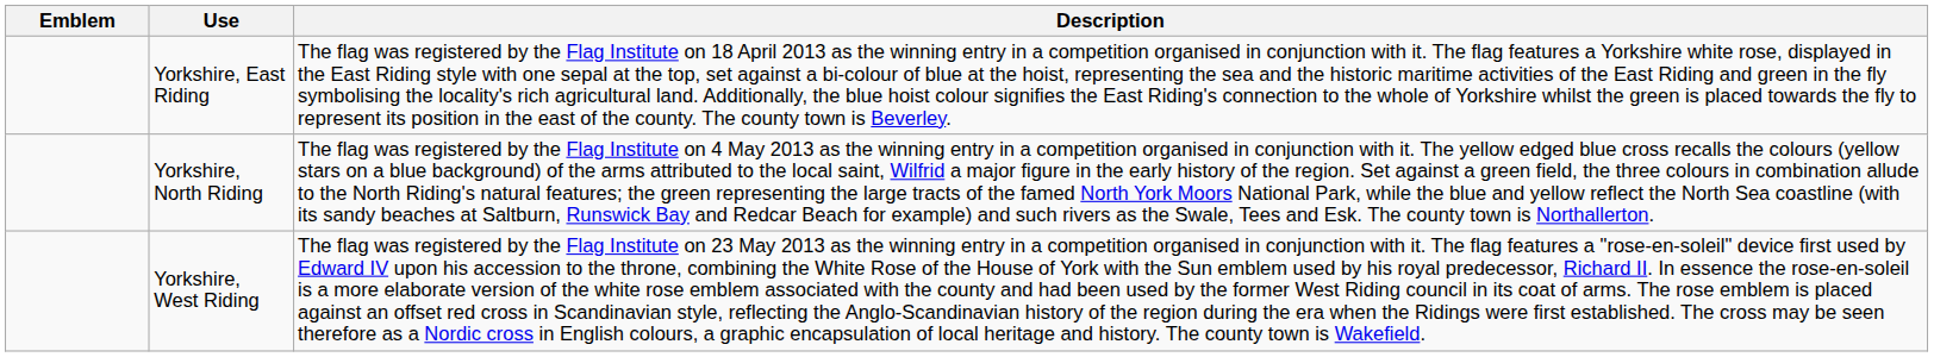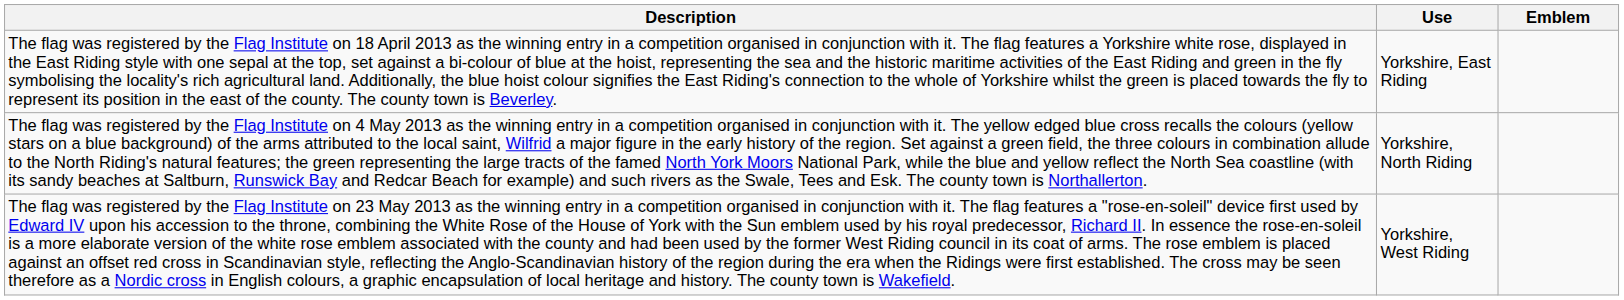 <table class="wikitable">
 <tr>
+<th>Description</th>
+<th width="110">Use</th>
 <th width="110">Emblem</th>
-<th width="110">Use</th>
-<th>Description</th>
 </tr>
 <tr>
+<td>The flag was registered by the <a href='#'>Flag Institute</a> on 18 April 2013 as the winning entry in a competition organised in conjunction with it. The flag features a Yorkshire white rose, displayed in the East Riding style with one sepal at the top, set against a bi-colour of blue at the hoist, representing the sea and the historic maritime activities of the East Riding and green in the fly symbolising the locality's rich agricultural land. Additionally, the blue hoist colour signifies the East Riding's connection to the whole of Yorkshire whilst the green is placed towards the fly to represent its position in the east of the county. The county town is <a href='#'>Beverley</a>.</td>
+<td>Yorkshire, East Riding</td>
 <td align="center"></td>
-<td>Yorkshire, East Riding</td>
-<td>The flag was registered by the <a href='#'>Flag Institute</a> on 18 April 2013 as the winning entry in a competition organised in conjunction with it. The flag features a Yorkshire white rose, displayed in the East Riding style with one sepal at the top, set against a bi-colour of blue at the hoist, representing the sea and the historic maritime activities of the East Riding and green in the fly symbolising the locality's rich agricultural land. Additionally, the blue hoist colour signifies the East Riding's connection to the whole of Yorkshire whilst the green is placed towards the fly to represent its position in the east of the county. The county town is <a href='#'>Beverley</a>.</td>
 </tr>
 <tr>
+<td>The flag was registered by the <a href='#'>Flag Institute</a> on 4 May 2013 as the winning entry in a competition organised in conjunction with it. The yellow edged blue cross recalls the colours (yellow stars on a blue background) of the arms attributed to the local saint, <a href='#'>Wilfrid</a> a major figure in the early history of the region. Set against a green field, the three colours in combination allude to the North Riding's natural features; the green representing the large tracts of the famed <a href='#'>North York Moors</a> National Park, while the blue and yellow reflect the North Sea coastline (with its sandy beaches at Saltburn, <a href='#'>Runswick Bay</a> and Redcar Beach for example) and such rivers as the Swale, Tees and Esk. The county town is <a href='#'>Northallerton</a>.</td>
+<td>Yorkshire, North Riding</td>
 <td align="center"></td>
-<td>Yorkshire, North Riding</td>
-<td>The flag was registered by the <a href='#'>Flag Institute</a> on 4 May 2013 as the winning entry in a competition organised in conjunction with it. The yellow edged blue cross recalls the colours (yellow stars on a blue background) of the arms attributed to the local saint, <a href='#'>Wilfrid</a> a major figure in the early history of the region. Set against a green field, the three colours in combination allude to the North Riding's natural features; the green representing the large tracts of the famed <a href='#'>North York Moors</a> National Park, while the blue and yellow reflect the North Sea coastline (with its sandy beaches at Saltburn, <a href='#'>Runswick Bay</a> and Redcar Beach for example) and such rivers as the Swale, Tees and Esk. The county town is <a href='#'>Northallerton</a>.</td>
 </tr>
 <tr>
+<td>The flag was registered by the <a href='#'>Flag Institute</a> on 23 May 2013 as the winning entry in a competition organised in conjunction with it. The flag features a "rose-en-soleil" device first used by <a href='#'>Edward IV</a> upon his accession to the throne, combining the White Rose of the House of York with the Sun emblem used by his royal predecessor, <a href='#'>Richard II</a>. In essence the rose-en-soleil is a more elaborate version of the white rose emblem associated with the county and had been used by the former West Riding council in its coat of arms. The rose emblem is placed against an offset red cross in Scandinavian style, reflecting the Anglo-Scandinavian history of the region during the era when the Ridings were first established. The cross may be seen therefore as a <a href='#'>Nordic cross</a> in English colours, a graphic encapsulation of local heritage and history. The county town is <a href='#'>Wakefield</a>.</td>
+<td>Yorkshire, West Riding</td>
 <td align="center"></td>
-<td>Yorkshire, West Riding</td>
-<td>The flag was registered by the <a href='#'>Flag Institute</a> on 23 May 2013 as the winning entry in a competition organised in conjunction with it. The flag features a "rose-en-soleil" device first used by <a href='#'>Edward IV</a> upon his accession to the throne, combining the White Rose of the House of York with the Sun emblem used by his royal predecessor, <a href='#'>Richard II</a>. In essence the rose-en-soleil is a more elaborate version of the white rose emblem associated with the county and had been used by the former West Riding council in its coat of arms. The rose emblem is placed against an offset red cross in Scandinavian style, reflecting the Anglo-Scandinavian history of the region during the era when the Ridings were first established. The cross may be seen therefore as a <a href='#'>Nordic cross</a> in English colours, a graphic encapsulation of local heritage and history. The county town is <a href='#'>Wakefield</a>.</td>
 </tr>
 </table>
